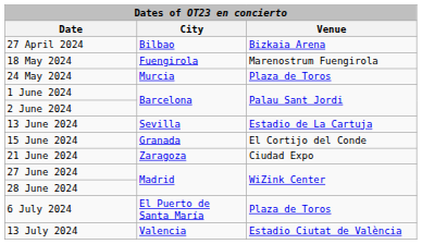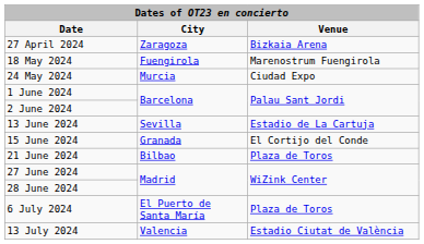 <table class="wikitable sortable mw-collapsible" mw-collapsed>
 <tr>
 <th colspan="6" style="background:#BFBFBF;">Dates of <em>OT23 en concierto</em></th>
 </tr>
 <tr>
 <th width="170">Date</th>
 <th width="140">City</th>
 <th width="220">Venue</th>
 </tr>
 <tr>
 <td>27 April 2024</td>
-<td><a href='#'>Bilbao</a></td>
+<td><a href='#'>Zaragoza</a></td>
 <td><a href='#'>Bizkaia Arena</a></td>
 </tr>
 <tr>
 <td>18 May 2024</td>
 <td><a href='#'>Fuengirola</a></td>
 <td>Marenostrum Fuengirola</td>
 </tr>
 <tr>
 <td>24 May 2024</td>
 <td><a href='#'>Murcia</a></td>
-<td><a href='#'>Plaza de Toros</a></td>
+<td>Ciudad Expo</td>
 </tr>
 <tr>
 <td>1 June 2024</td>
 <td rowspan=2><a href='#'>Barcelona</a></td>
 <td rowspan=2><a href='#'>Palau Sant Jordi</a></td>
 </tr>
 <tr>
 <td>2 June 2024</td>
 </tr>
 <tr>
 <td>13 June 2024</td>
 <td><a href='#'>Sevilla</a></td>
 <td><a href='#'>Estadio de La Cartuja</a></td>
 </tr>
 <tr>
 <td>15 June 2024</td>
 <td><a href='#'>Granada</a></td>
 <td>El Cortijo del Conde</td>
 </tr>
 <tr>
 <td>21 June 2024</td>
-<td><a href='#'>Zaragoza</a></td>
-<td>Ciudad Expo</td>
+<td><a href='#'>Bilbao</a></td>
+<td><a href='#'>Plaza de Toros</a></td>
 </tr>
 <tr>
 <td>27 June 2024</td>
 <td rowspan=2><a href='#'>Madrid</a></td>
 <td rowspan=2><a href='#'>WiZink Center</a></td>
 </tr>
 <tr>
 <td>28 June 2024</td>
 </tr>
 <tr>
 <td>6 July 2024</td>
 <td><a href='#'>El Puerto de Santa María</a></td>
 <td><a href='#'>Plaza de Toros</a></td>
 </tr>
 <tr>
 <td>13 July 2024</td>
 <td><a href='#'>Valencia</a></td>
 <td><a href='#'>Estadio Ciutat de València</a></td>
 </tr>
 </table>
